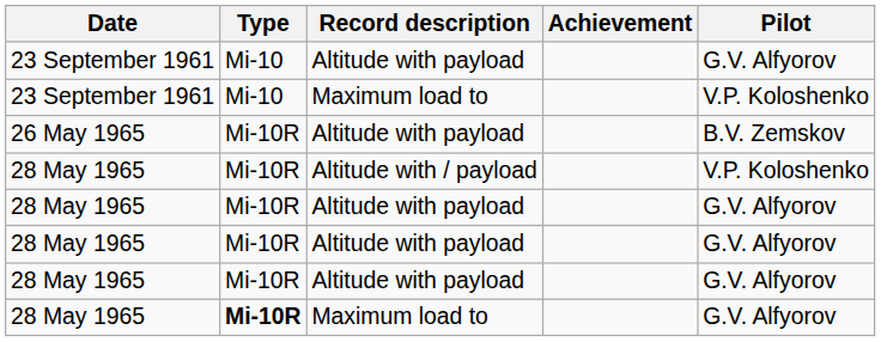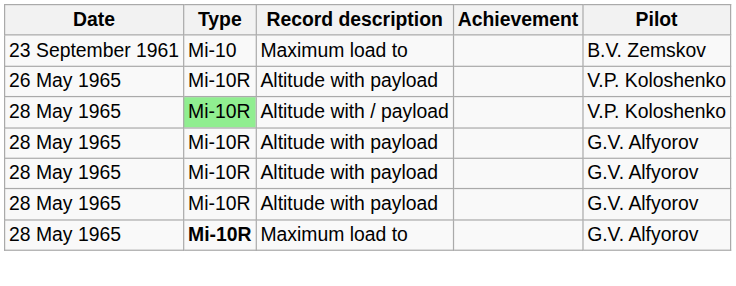 <table class="wikitable">
 <tr>
 <th>Date</th>
 <th>Type</th>
 <th>Record description</th>
 <th>Achievement</th>
 <th>Pilot</th>
 </tr>
 <tr>
 <td>23 September 1961</td>
 <td>Mi-10</td>
-<td>Altitude with  payload</td>
-<td></td>
-<td>G.V. Alfyorov</td>
-</tr>
-<tr>
-<td>23 September 1961</td>
-<td>Mi-10</td>
 <td>Maximum load to </td>
 <td></td>
-<td>V.P. Koloshenko</td>
+<td>B.V. Zemskov</td>
 </tr>
 <tr>
 <td>26 May 1965</td>
 <td>Mi-10R</td>
 <td>Altitude with  payload</td>
 <td></td>
-<td>B.V. Zemskov</td>
+<td>V.P. Koloshenko</td>
 </tr>
 <tr>
 <td>28 May 1965</td>
-<td>Mi-10R</td>
+<td style="background: lightgreen;">Mi-10R</td>
 <td>Altitude with  /  payload</td>
 <td></td>
 <td>V.P. Koloshenko</td>
 </tr>
 <tr>
 <td>28 May 1965</td>
 <td>Mi-10R</td>
 <td>Altitude with  payload</td>
 <td></td>
 <td>G.V. Alfyorov</td>
 </tr>
 <tr>
 <td>28 May 1965</td>
 <td>Mi-10R</td>
 <td>Altitude with  payload</td>
 <td></td>
 <td>G.V. Alfyorov</td>
 </tr>
 <tr>
 <td>28 May 1965</td>
 <td>Mi-10R</td>
 <td>Altitude with  payload</td>
 <td></td>
 <td>G.V. Alfyorov</td>
 </tr>
 <tr>
 <td>28 May 1965</td>
 <td><strong>Mi-10R</strong></td>
 <td>Maximum load to </td>
 <td></td>
 <td>G.V. Alfyorov</td>
 </tr>
 </table>
